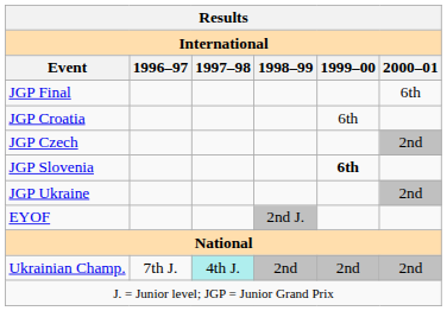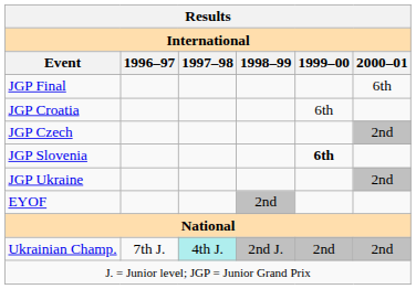 <table class="wikitable" style="text-align:center">
 <tr>
 <th colspan=6 align=center><strong>Results</strong></th>
 </tr>
 <tr>
 <th style="background-color: #ffdead; " colspan=6 align=center><strong>International</strong></th>
 </tr>
 <tr>
 <th>Event</th>
 <th>1996–97</th>
 <th>1997–98</th>
 <th>1998–99</th>
 <th>1999–00</th>
 <th>2000–01</th>
 </tr>
 <tr>
 <td align=left><a href='#'>JGP Final</a></td>
 <td></td>
 <td></td>
 <td></td>
 <td></td>
 <td>6th</td>
 </tr>
 <tr>
 <td align=left><a href='#'>JGP Croatia</a></td>
 <td></td>
 <td></td>
 <td></td>
 <td>6th</td>
 <td></td>
 </tr>
 <tr>
 <td align=left><a href='#'>JGP Czech</a></td>
 <td></td>
 <td></td>
 <td></td>
 <td></td>
 <td bgcolor=silver>2nd</td>
 </tr>
 <tr>
 <td align=left><a href='#'>JGP Slovenia</a></td>
 <td></td>
 <td></td>
 <td></td>
 <td><strong>6th</strong></td>
 <td></td>
 </tr>
 <tr>
 <td align=left><a href='#'>JGP Ukraine</a></td>
 <td></td>
 <td></td>
 <td></td>
 <td></td>
 <td bgcolor=silver>2nd</td>
 </tr>
 <tr>
 <td align=left><a href='#'>EYOF</a></td>
 <td></td>
 <td></td>
-<td bgcolor=silver>2nd J.</td>
+<td bgcolor=silver>2nd</td>
 <td></td>
 <td></td>
 </tr>
 <tr>
 <th style="background-color: #ffdead; " colspan=6 align=center><strong>National</strong></th>
 </tr>
 <tr>
 <td align=left><a href='#'>Ukrainian Champ.</a></td>
 <td>7th J.</td>
 <td style="background: paleturquoise;">4th J.</td>
-<td bgcolor=silver>2nd</td>
+<td bgcolor=silver>2nd J.</td>
 <td bgcolor=silver>2nd</td>
 <td bgcolor=silver>2nd</td>
 </tr>
 <tr>
 <td colspan=6 align=center><small> J. = Junior level; JGP = Junior Grand Prix </small></td>
 </tr>
 </table>
